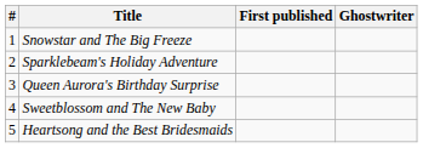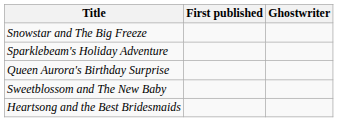 <table class="wikitable sortable nowraplinks">
 <tr>
-<th scope="col">#</th>
 <th scope="col">Title</th>
 <th scope="col">First published</th>
 <th scope="col">Ghostwriter</th>
 </tr>
 <tr>
-<td bgcolor=>1</td>
 <td><em>Snowstar and The Big Freeze</em></td>
 <td></td>
 <td></td>
 </tr>
 <tr>
-<td bgcolor=>2</td>
 <td><em>Sparklebeam's Holiday Adventure</em></td>
 <td></td>
 <td></td>
 </tr>
 <tr>
-<td bgcolor=>3</td>
 <td><em>Queen Aurora's Birthday Surprise</em></td>
 <td></td>
 <td></td>
 </tr>
 <tr>
-<td bgcolor=>4</td>
 <td><em>Sweetblossom and The New Baby</em></td>
 <td></td>
 <td></td>
 </tr>
 <tr>
-<td bgcolor=>5</td>
 <td><em>Heartsong and the Best Bridesmaids </em></td>
 <td></td>
 <td></td>
 </tr>
 </table>
